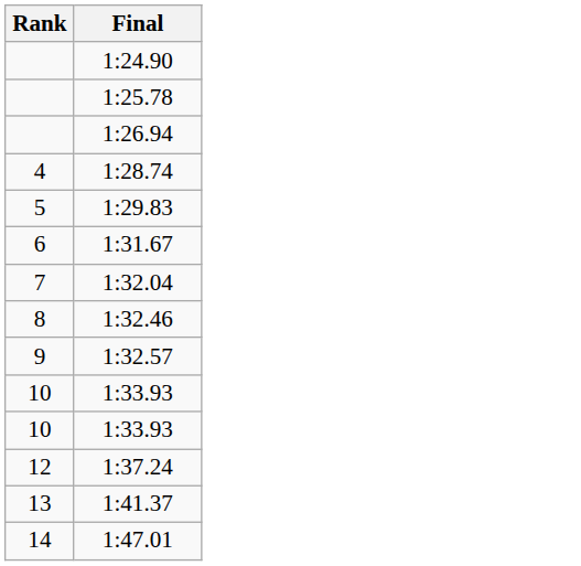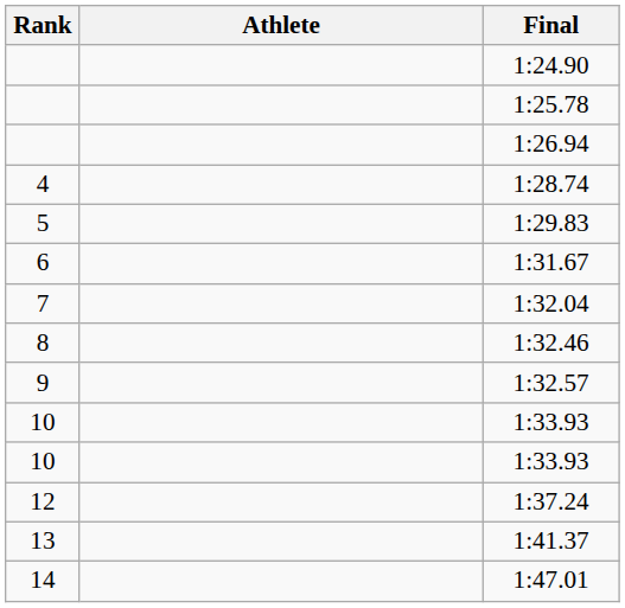 <table class=wikitable style="text-align:center">
 <tr>
 <th width=40>Rank</th>
+<th width=250>Athlete</th>
 <th width=80>Final</th>
 </tr>
 <tr>
 <td></td>
+<td align=left></td>
 <td>1:24.90</td>
 </tr>
 <tr>
 <td></td>
+<td align=left></td>
 <td>1:25.78</td>
 </tr>
 <tr>
 <td></td>
+<td align=left></td>
 <td>1:26.94</td>
 </tr>
 <tr>
 <td>4</td>
+<td align=left></td>
 <td>1:28.74</td>
 </tr>
 <tr>
 <td>5</td>
+<td align=left></td>
 <td>1:29.83</td>
 </tr>
 <tr>
 <td>6</td>
+<td align=left></td>
 <td>1:31.67</td>
 </tr>
 <tr>
 <td>7</td>
+<td align=left></td>
 <td>1:32.04</td>
 </tr>
 <tr>
 <td>8</td>
+<td align=left></td>
 <td>1:32.46</td>
 </tr>
 <tr>
 <td>9</td>
+<td align=left></td>
 <td>1:32.57</td>
 </tr>
 <tr>
 <td>10</td>
+<td align=left></td>
 <td>1:33.93</td>
 </tr>
 <tr>
 <td>10</td>
+<td align=left></td>
 <td>1:33.93</td>
 </tr>
 <tr>
 <td>12</td>
+<td align=left></td>
 <td>1:37.24</td>
 </tr>
 <tr>
 <td>13</td>
+<td align=left></td>
 <td>1:41.37</td>
 </tr>
 <tr>
 <td>14</td>
+<td align=left></td>
 <td>1:47.01</td>
 </tr>
 </table>
